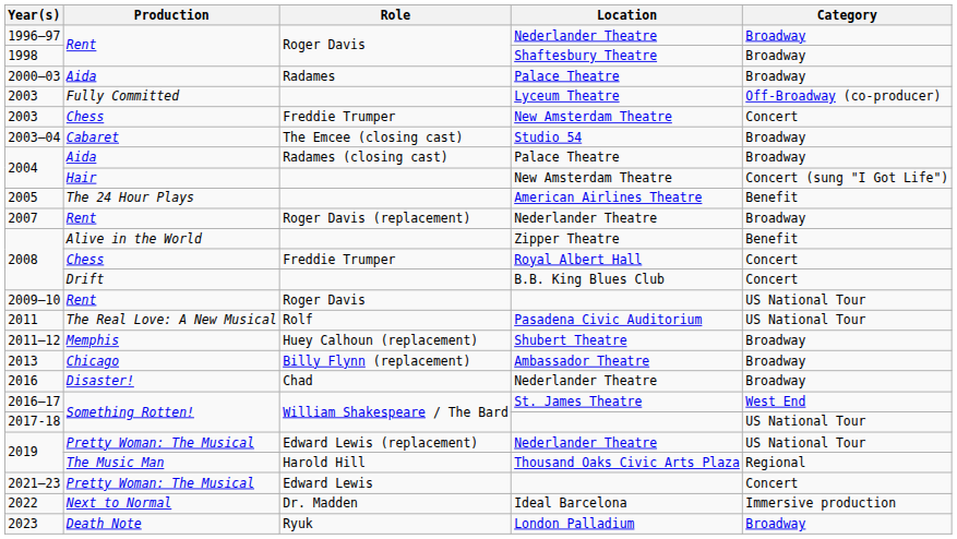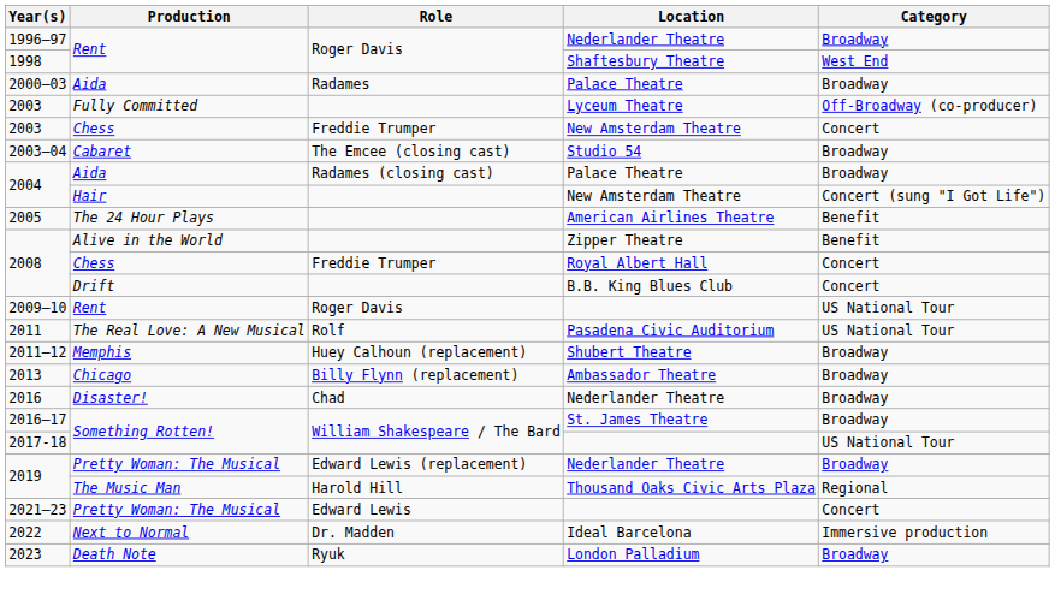 <table class="wikitable">
 <tr>
 <th>Year(s)</th>
 <th>Production</th>
 <th>Role</th>
 <th>Location</th>
 <th>Category</th>
 </tr>
 <tr>
 <td>1996–97</td>
 <td rowspan="2"><em><a href='#'>Rent</a></em></td>
 <td rowspan="2">Roger Davis</td>
 <td><a href='#'>Nederlander Theatre</a></td>
 <td><a href='#'>Broadway</a></td>
 </tr>
 <tr>
 <td>1998</td>
 <td><a href='#'>Shaftesbury Theatre</a></td>
-<td>Broadway</td>
+<td><a href='#'>West End</a></td>
 </tr>
 <tr>
 <td>2000–03</td>
 <td><em><a href='#'>Aida</a></em></td>
 <td>Radames</td>
 <td><a href='#'>Palace Theatre</a></td>
 <td>Broadway</td>
 </tr>
 <tr>
 <td>2003</td>
 <td><em>Fully Committed</em></td>
 <td></td>
 <td><a href='#'>Lyceum Theatre</a></td>
 <td><a href='#'>Off-Broadway</a> (co-producer)</td>
 </tr>
 <tr>
 <td>2003</td>
 <td><em><a href='#'>Chess</a></em></td>
 <td>Freddie Trumper</td>
 <td><a href='#'>New Amsterdam Theatre</a></td>
 <td>Concert</td>
 </tr>
 <tr>
 <td>2003–04</td>
 <td><em><a href='#'>Cabaret</a></em></td>
 <td>The Emcee (closing cast)</td>
 <td><a href='#'>Studio 54</a></td>
 <td>Broadway</td>
 </tr>
 <tr>
 <td rowspan="2">2004</td>
 <td><em><a href='#'>Aida</a></em></td>
 <td>Radames (closing cast)</td>
 <td>Palace Theatre</td>
 <td>Broadway</td>
 </tr>
 <tr>
 <td><em><a href='#'>Hair</a></em></td>
 <td></td>
 <td>New Amsterdam Theatre</td>
 <td>Concert (sung "I Got Life")</td>
 </tr>
 <tr>
 <td>2005</td>
 <td><em>The 24 Hour Plays</em></td>
 <td></td>
 <td><a href='#'>American Airlines Theatre</a></td>
 <td>Benefit</td>
-</tr>
-<tr>
-<td>2007</td>
-<td><em><a href='#'>Rent</a></em></td>
-<td>Roger Davis (replacement)</td>
-<td>Nederlander Theatre</td>
-<td>Broadway</td>
 </tr>
 <tr>
 <td rowspan="3">2008</td>
 <td><em>Alive in the World</em></td>
 <td></td>
 <td>Zipper Theatre</td>
 <td>Benefit</td>
 </tr>
 <tr>
 <td><em><a href='#'>Chess</a></em></td>
 <td>Freddie Trumper</td>
 <td><a href='#'>Royal Albert Hall</a></td>
 <td>Concert</td>
 </tr>
 <tr>
 <td><em>Drift</em></td>
 <td></td>
 <td>B.B. King Blues Club</td>
 <td>Concert</td>
 </tr>
 <tr>
 <td>2009–10</td>
 <td><em><a href='#'>Rent</a></em></td>
 <td>Roger Davis</td>
 <td></td>
 <td>US National Tour</td>
 </tr>
 <tr>
 <td>2011</td>
 <td><em>The Real Love: A New Musical</em></td>
 <td>Rolf</td>
 <td><a href='#'>Pasadena Civic Auditorium</a></td>
 <td>US National Tour</td>
 </tr>
 <tr>
 <td>2011–12</td>
 <td><em><a href='#'>Memphis</a></em></td>
 <td>Huey Calhoun (replacement)</td>
 <td><a href='#'>Shubert Theatre</a></td>
 <td>Broadway</td>
 </tr>
 <tr>
 <td>2013</td>
 <td><em><a href='#'>Chicago</a></em></td>
 <td><a href='#'>Billy Flynn</a> (replacement)</td>
 <td><a href='#'>Ambassador Theatre</a></td>
 <td>Broadway</td>
 </tr>
 <tr>
 <td>2016</td>
 <td><em><a href='#'>Disaster!</a></em></td>
 <td>Chad</td>
 <td>Nederlander Theatre</td>
 <td>Broadway</td>
 </tr>
 <tr>
 <td>2016–17</td>
 <td rowspan=2><em><a href='#'>Something Rotten!</a></em></td>
 <td rowspan=2><a href='#'>William Shakespeare</a> / The Bard</td>
 <td><a href='#'>St. James Theatre</a></td>
-<td><a href='#'>West End</a></td>
+<td>Broadway</td>
 </tr>
 <tr>
 <td>2017-18</td>
 <td></td>
 <td>US National Tour</td>
 </tr>
 <tr>
 <td rowspan=2>2019</td>
 <td><em><a href='#'>Pretty Woman: The Musical</a></em></td>
 <td>Edward Lewis (replacement)</td>
 <td><a href='#'>Nederlander Theatre</a></td>
-<td>US National Tour</td>
+<td><a href='#'>Broadway</a></td>
 </tr>
 <tr>
 <td><em><a href='#'>The Music Man</a></em></td>
 <td>Harold Hill</td>
 <td><a href='#'>Thousand Oaks Civic Arts Plaza</a></td>
 <td>Regional</td>
 </tr>
 <tr>
 <td>2021–23</td>
 <td><em><a href='#'>Pretty Woman: The Musical</a></em></td>
 <td>Edward Lewis</td>
 <td></td>
 <td>Concert</td>
 </tr>
 <tr>
 <td>2022</td>
 <td><em><a href='#'>Next to Normal</a></em></td>
 <td>Dr. Madden</td>
 <td>Ideal Barcelona</td>
 <td>Immersive production</td>
 </tr>
 <tr>
 <td>2023</td>
 <td><em><a href='#'>Death Note</a></em></td>
 <td>Ryuk</td>
 <td><a href='#'>London Palladium</a></td>
 <td><a href='#'>Broadway</a></td>
 </tr>
 </table>
